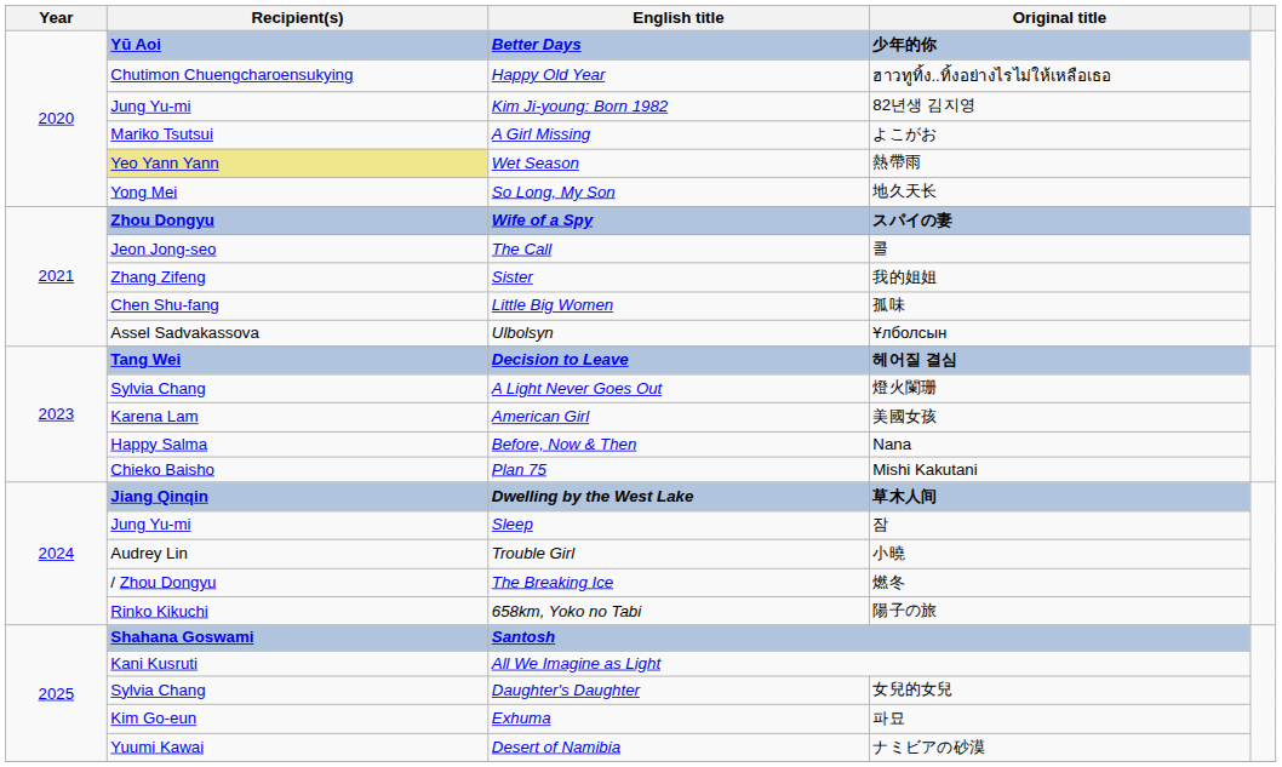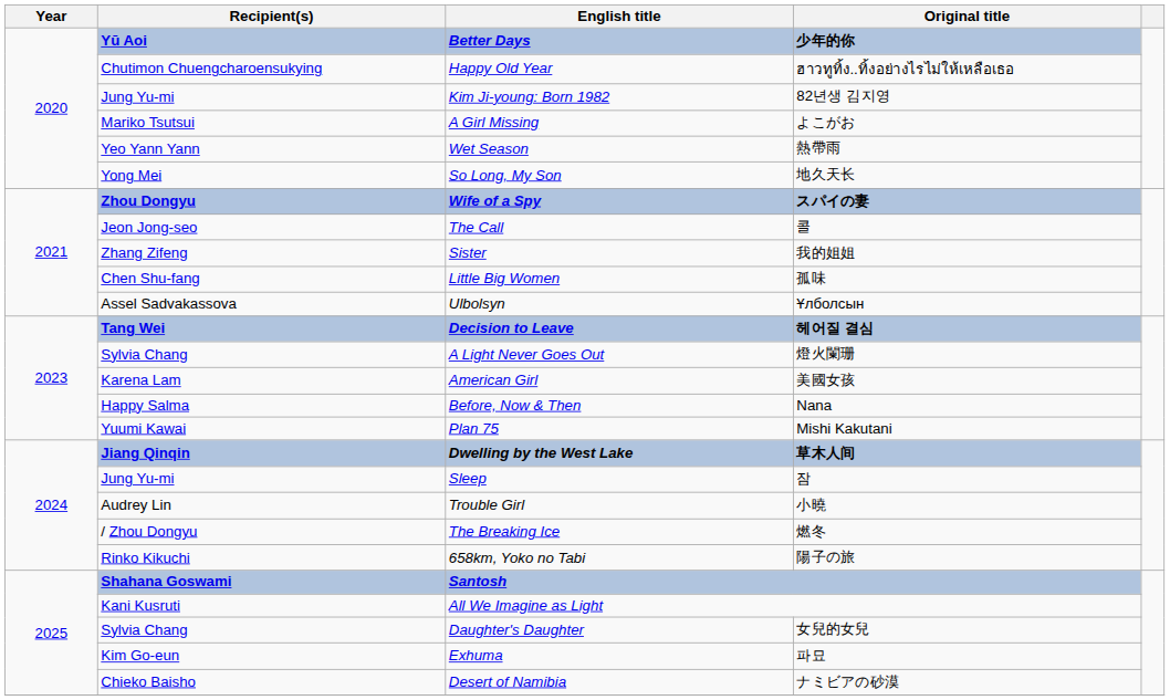 <table class="wikitable" width="100%" cellpadding="5">
 <tr>
 <th width="8%">Year</th>
 <th width="30%">Recipient(s)</th>
 <th width="30%">English title</th>
 <th width="30%">Original title</th>
 <th width="2%"></th>
 </tr>
 <tr>
 <td rowspan="6" style="text-align:center;"><a href='#'>2020</a></td>
 <td style="background:#B0C4DE;"> <strong><a href='#'>Yū Aoi</a></strong></td>
 <td style="background:#B0C4DE;"><strong><em><a href='#'>Better Days</a></em></strong></td>
 <td style="background:#B0C4DE;"><strong>少年的你</strong></td>
 <td rowspan="6"><br></td>
 </tr>
 <tr>
 <td> <a href='#'>Chutimon Chuengcharoensukying</a></td>
 <td><em><a href='#'>Happy Old Year</a></em></td>
 <td>ฮาวทูทิ้ง..ทิ้งอย่างไรไม่ให้เหลือเธอ</td>
 </tr>
 <tr>
 <td> <a href='#'>Jung Yu-mi</a></td>
 <td><em><a href='#'>Kim Ji-young: Born 1982</a></em></td>
 <td>82년생 김지영</td>
 </tr>
 <tr>
 <td> <a href='#'>Mariko Tsutsui</a></td>
 <td><em><a href='#'>A Girl Missing</a></em></td>
 <td>よこがお</td>
 </tr>
 <tr>
-<td style="background: khaki;"> <a href='#'>Yeo Yann Yann</a></td>
+<td> <a href='#'>Yeo Yann Yann</a></td>
 <td><em><a href='#'>Wet Season</a></em></td>
 <td>熱帶雨</td>
 </tr>
 <tr>
 <td> <a href='#'>Yong Mei</a></td>
 <td><em><a href='#'>So Long, My Son</a></em></td>
 <td>地久天长</td>
 </tr>
 <tr>
 <td rowspan="5" style="text-align:center;"><a href='#'>2021</a></td>
 <td style="background:#B0C4DE;"> <strong><a href='#'>Zhou Dongyu</a></strong></td>
 <td style="background:#B0C4DE;"><strong><em><a href='#'>Wife of a Spy</a></em></strong></td>
 <td style="background:#B0C4DE;"><strong>スパイの妻</strong></td>
 <td rowspan="5"><br></td>
 </tr>
 <tr>
 <td> <a href='#'>Jeon Jong-seo</a></td>
 <td><em><a href='#'>The Call</a></em></td>
 <td>콜</td>
 </tr>
 <tr>
 <td> <a href='#'>Zhang Zifeng</a></td>
 <td><em><a href='#'>Sister</a></em></td>
 <td>我的姐姐</td>
 </tr>
 <tr>
 <td> <a href='#'>Chen Shu-fang</a></td>
 <td><em><a href='#'>Little Big Women</a></em></td>
 <td>孤味</td>
 </tr>
 <tr>
 <td> Assel Sadvakassova</td>
 <td><em>Ulbolsyn</em></td>
 <td>Ұлболсын</td>
 </tr>
 <tr>
 <td rowspan="5" style="text-align:center;"><a href='#'>2023</a></td>
 <td style="background:#B0C4DE;"> <strong><a href='#'>Tang Wei</a></strong></td>
 <td style="background:#B0C4DE;"><strong><em><a href='#'>Decision to Leave</a></em></strong></td>
 <td style="background:#B0C4DE;"><strong>헤어질 결심</strong></td>
 <td rowspan="5"><br></td>
 </tr>
 <tr>
 <td> <a href='#'>Sylvia Chang</a></td>
 <td><em><a href='#'>A Light Never Goes Out</a></em></td>
 <td>燈火闌珊</td>
 </tr>
 <tr>
 <td> <a href='#'>Karena Lam</a></td>
 <td><em><a href='#'>American Girl</a></em></td>
 <td>美國女孩</td>
 </tr>
 <tr>
 <td> <a href='#'>Happy Salma</a></td>
 <td><em><a href='#'>Before, Now & Then</a></em></td>
 <td>Nana</td>
 </tr>
 <tr>
-<td> <a href='#'>Chieko Baisho</a></td>
+<td> <a href='#'>Yuumi Kawai</a></td>
 <td><em><a href='#'>Plan 75</a></em></td>
 <td>Mishi Kakutani</td>
 </tr>
 <tr>
 <td rowspan="5" style="text-align:center;"><a href='#'>2024</a></td>
 <td style="background:#B0C4DE;"> <strong><a href='#'>Jiang Qinqin</a></strong></td>
 <td style="background:#B0C4DE;"><strong><em>Dwelling by the West Lake</em></strong></td>
 <td style="background:#B0C4DE;"><strong>草木人间</strong></td>
 <td rowspan="5"></td>
 </tr>
 <tr>
 <td> <a href='#'>Jung Yu-mi</a></td>
 <td><em><a href='#'>Sleep</a></em></td>
 <td>잠</td>
 </tr>
 <tr>
 <td> Audrey Lin</td>
 <td><em>Trouble Girl</em></td>
 <td>小曉</td>
 </tr>
 <tr>
 <td>/ <a href='#'>Zhou Dongyu</a></td>
 <td><em><a href='#'>The Breaking Ice</a></em></td>
 <td>燃冬</td>
 </tr>
 <tr>
 <td> <a href='#'>Rinko Kikuchi</a></td>
 <td><em>658km, Yoko no Tabi</em></td>
 <td>陽子の旅</td>
 </tr>
 <tr>
 <td rowspan="5" style="text-align:center;"><a href='#'>2025</a></td>
 <td style="background:#B0C4DE;"> <strong><a href='#'>Shahana Goswami</a></strong></td>
 <td colspan="2" style="background:#B0C4DE;"><strong><em><a href='#'>Santosh</a></em></strong></td>
 <td rowspan="5"></td>
 </tr>
 <tr>
 <td> <a href='#'>Kani Kusruti</a></td>
 <td colspan="2"><em><a href='#'>All We Imagine as Light</a></em></td>
 </tr>
 <tr>
 <td> <a href='#'>Sylvia Chang</a></td>
 <td><em><a href='#'>Daughter's Daughter</a></em></td>
 <td>女兒的女兒</td>
 </tr>
 <tr>
 <td> <a href='#'>Kim Go-eun</a></td>
 <td><em><a href='#'>Exhuma</a></em></td>
 <td>파묘</td>
 </tr>
 <tr>
-<td> <a href='#'>Yuumi Kawai</a></td>
+<td> <a href='#'>Chieko Baisho</a></td>
 <td><em><a href='#'>Desert of Namibia</a></em></td>
 <td>ナミビアの砂漠</td>
 </tr>
 <tr>
 </tr>
 </table>
